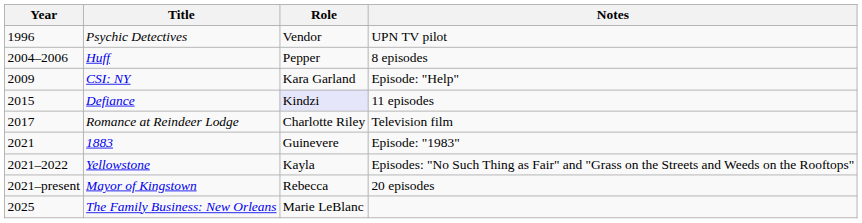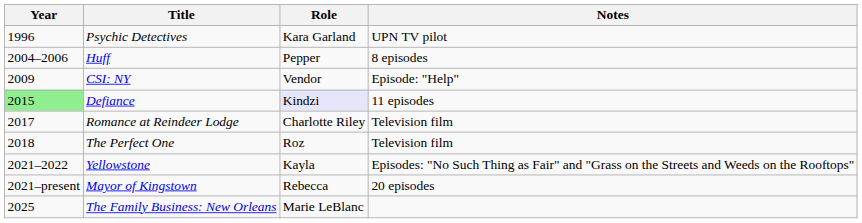 <table class="wikitable sortable">
 <tr>
 <th>Year</th>
 <th>Title</th>
 <th>Role</th>
 <th class="unsortable">Notes</th>
 </tr>
 <tr>
 <td>1996</td>
 <td><em>Psychic Detectives</em></td>
-<td>Vendor</td>
+<td>Kara Garland</td>
 <td>UPN TV pilot</td>
 </tr>
 <tr>
 <td>2004–2006</td>
 <td><em><a href='#'>Huff</a></em></td>
 <td>Pepper</td>
 <td>8 episodes</td>
 </tr>
 <tr>
 <td>2009</td>
 <td><em><a href='#'>CSI: NY</a></em></td>
-<td>Kara Garland</td>
+<td>Vendor</td>
 <td>Episode: "Help"</td>
 </tr>
 <tr>
-<td>2015</td>
+<td style="background: lightgreen;">2015</td>
 <td><em><a href='#'>Defiance</a></em></td>
 <td style="background: lavender;">Kindzi</td>
 <td>11 episodes</td>
 </tr>
 <tr>
 <td>2017</td>
 <td><em>Romance at Reindeer Lodge</em></td>
 <td>Charlotte Riley</td>
 <td>Television film</td>
 </tr>
 <tr>
-<td>2021</td>
-<td><em><a href='#'>1883</a></em></td>
-<td>Guinevere</td>
-<td>Episode: "1983"</td>
+<td>2018</td>
+<td><em>The Perfect One</em></td>
+<td>Roz</td>
+<td>Television film</td>
 </tr>
 <tr>
 <td>2021–2022</td>
 <td><em><a href='#'>Yellowstone</a></em></td>
 <td>Kayla</td>
 <td>Episodes: "No Such Thing as Fair" and "Grass on the Streets and Weeds on the Rooftops"</td>
 </tr>
 <tr>
 <td>2021–present</td>
 <td><em><a href='#'>Mayor of Kingstown</a></em></td>
 <td>Rebecca</td>
 <td>20 episodes</td>
 </tr>
 <tr>
 <td>2025</td>
 <td><em><a href='#'>The Family Business: New Orleans</a></em></td>
 <td>Marie LeBlanc</td>
 <td></td>
 </tr>
 </table>
